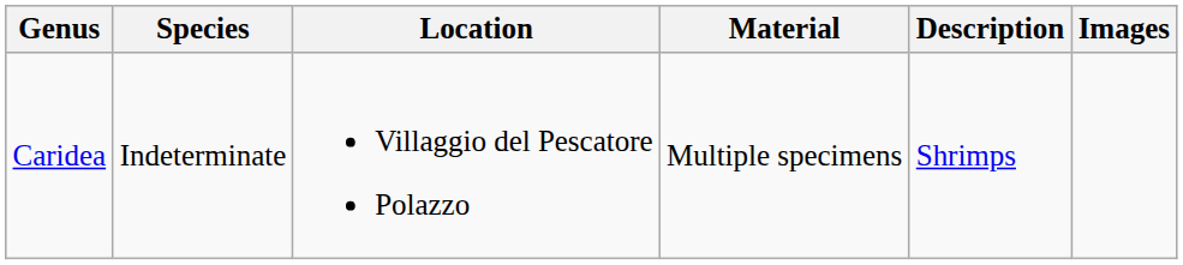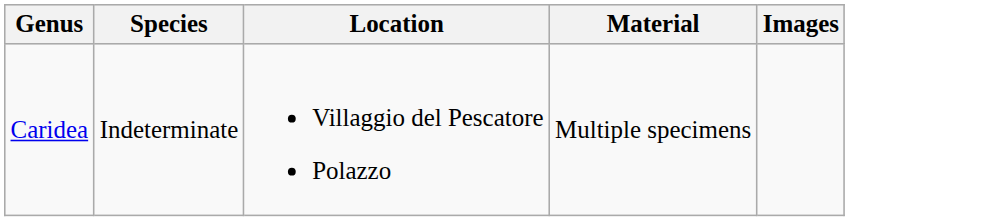 <table class="wikitable">
 <tr>
 <th>Genus</th>
 <th>Species</th>
 <th>Location</th>
 <th>Material</th>
-<th>Description</th>
 <th>Images</th>
 </tr>
 <tr>
 <td><a href='#'>Caridea</a></td>
 <td>Indeterminate</td>
 <td><br><ul><li>Villaggio del Pescatore</li></ul><ul><li>Polazzo</li></ul></td>
 <td>Multiple specimens</td>
-<td><a href='#'>Shrimps</a></td>
 <td></td>
 </tr>
 </table>
